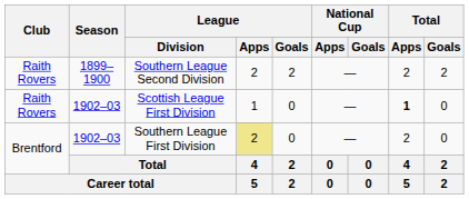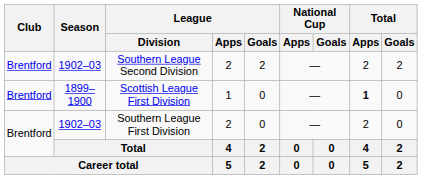 <table class="wikitable" style="text-align: center;">
 <tr>
 <th rowspan="2">Club</th>
 <th rowspan="2">Season</th>
 <th colspan="3">League</th>
 <th colspan="2">National Cup</th>
 <th colspan="2">Total</th>
 </tr>
 <tr>
 <th>Division</th>
 <th>Apps</th>
 <th>Goals</th>
 <th>Apps</th>
 <th>Goals</th>
 <th>Apps</th>
 <th>Goals</th>
 </tr>
 <tr>
-<td><a href='#'>Raith Rovers</a></td>
-<td><a href='#'>1899–1900</a></td>
+<td><a href='#'>Brentford</a></td>
+<td><a href='#'>1902–03</a></td>
 <td><a href='#'>Southern League</a> Second Division</td>
 <td>2</td>
 <td>2</td>
 <td colspan="2">—</td>
 <td>2</td>
 <td>2</td>
 </tr>
 <tr>
-<td><a href='#'>Raith Rovers</a></td>
-<td><a href='#'>1902–03</a></td>
+<td><a href='#'>Brentford</a></td>
+<td><a href='#'>1899–1900</a></td>
 <td><a href='#'>Scottish League First Division</a></td>
 <td>1</td>
 <td>0</td>
 <td colspan="2">—</td>
 <td><strong>1</strong></td>
 <td>0</td>
 </tr>
 <tr>
 <td rowspan="2">Brentford</td>
 <td><a href='#'>1902–03</a></td>
 <td>Southern League First Division</td>
-<td style="background: khaki;">2</td>
+<td>2</td>
 <td>0</td>
 <td colspan="2">—</td>
 <td>2</td>
 <td>0</td>
 </tr>
 <tr>
 <th colspan="2">Total</th>
 <th>4</th>
 <th>2</th>
 <th>0</th>
 <th>0</th>
 <th>4</th>
 <th>2</th>
 </tr>
 <tr>
 <th colspan="3">Career total</th>
 <th>5</th>
 <th>2</th>
 <th>0</th>
 <th>0</th>
 <th>5</th>
 <th>2</th>
 </tr>
 </table>
